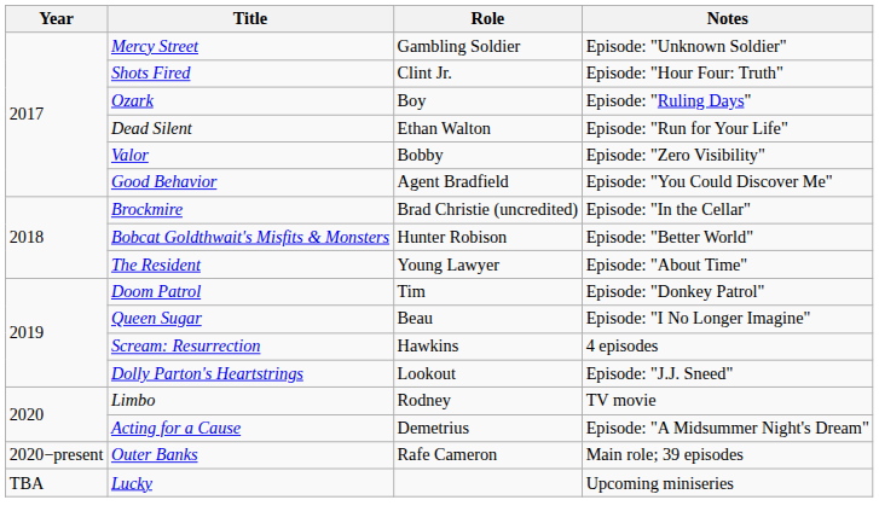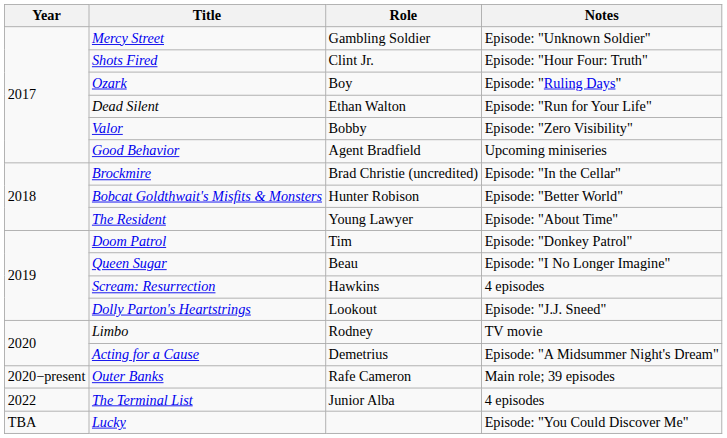 <table class="wikitable sortable">
 <tr>
 <th>Year</th>
 <th>Title</th>
 <th>Role</th>
 <th>Notes</th>
 </tr>
 <tr>
 <td rowspan="6">2017</td>
 <td><em><a href='#'>Mercy Street</a></em></td>
 <td>Gambling Soldier</td>
 <td>Episode: "Unknown Soldier"</td>
 </tr>
 <tr>
 <td><em><a href='#'>Shots Fired</a></em></td>
 <td>Clint Jr.</td>
 <td>Episode: "Hour Four: Truth"</td>
 </tr>
 <tr>
 <td><em><a href='#'>Ozark</a></em></td>
 <td>Boy</td>
 <td>Episode: "<a href='#'>Ruling Days</a>"</td>
 </tr>
 <tr>
 <td><em>Dead Silent</em></td>
 <td>Ethan Walton</td>
 <td>Episode: "Run for Your Life"</td>
 </tr>
 <tr>
 <td><em><a href='#'>Valor</a></em></td>
 <td>Bobby</td>
 <td>Episode: "Zero Visibility"</td>
 </tr>
 <tr>
 <td><em><a href='#'>Good Behavior</a></em></td>
 <td>Agent Bradfield</td>
-<td>Episode: "You Could Discover Me"</td>
+<td>Upcoming miniseries</td>
 </tr>
 <tr>
 <td rowspan="3">2018</td>
 <td><em><a href='#'>Brockmire</a></em></td>
 <td>Brad Christie (uncredited)</td>
 <td>Episode: "In the Cellar"</td>
 </tr>
 <tr>
 <td><em><a href='#'>Bobcat Goldthwait's Misfits & Monsters</a></em></td>
 <td>Hunter Robison</td>
 <td>Episode: "Better World"</td>
 </tr>
 <tr>
 <td><em><a href='#'>The Resident</a></em></td>
 <td>Young Lawyer</td>
 <td>Episode: "About Time"</td>
 </tr>
 <tr>
 <td rowspan="4">2019</td>
 <td><em><a href='#'>Doom Patrol</a></em></td>
 <td>Tim</td>
 <td>Episode: "Donkey Patrol"</td>
 </tr>
 <tr>
 <td><em><a href='#'>Queen Sugar</a></em></td>
 <td>Beau</td>
 <td>Episode: "I No Longer Imagine"</td>
 </tr>
 <tr>
 <td><em><a href='#'>Scream: Resurrection</a></em></td>
 <td>Hawkins</td>
 <td>4 episodes</td>
 </tr>
 <tr>
 <td><em><a href='#'>Dolly Parton's Heartstrings</a></em></td>
 <td>Lookout</td>
 <td>Episode: "J.J. Sneed"</td>
 </tr>
 <tr>
 <td rowspan="2">2020</td>
 <td><em>Limbo</em></td>
 <td>Rodney</td>
 <td>TV movie</td>
 </tr>
 <tr>
 <td><em><a href='#'>Acting for a Cause</a></em></td>
 <td>Demetrius</td>
 <td>Episode: "A Midsummer Night's Dream"</td>
 </tr>
 <tr>
 <td>2020−present</td>
 <td><em><a href='#'>Outer Banks</a></em></td>
 <td>Rafe Cameron</td>
 <td>Main role; 39 episodes</td>
 </tr>
 <tr>
+<td>2022</td>
+<td><em><a href='#'>The Terminal List</a></em></td>
+<td>Junior Alba</td>
+<td>4 episodes</td>
+</tr>
+<tr>
 <td>TBA</td>
 <td><em><a href='#'>Lucky</a></em></td>
 <td></td>
-<td>Upcoming miniseries</td>
+<td>Episode: "You Could Discover Me"</td>
 </tr>
 </table>
